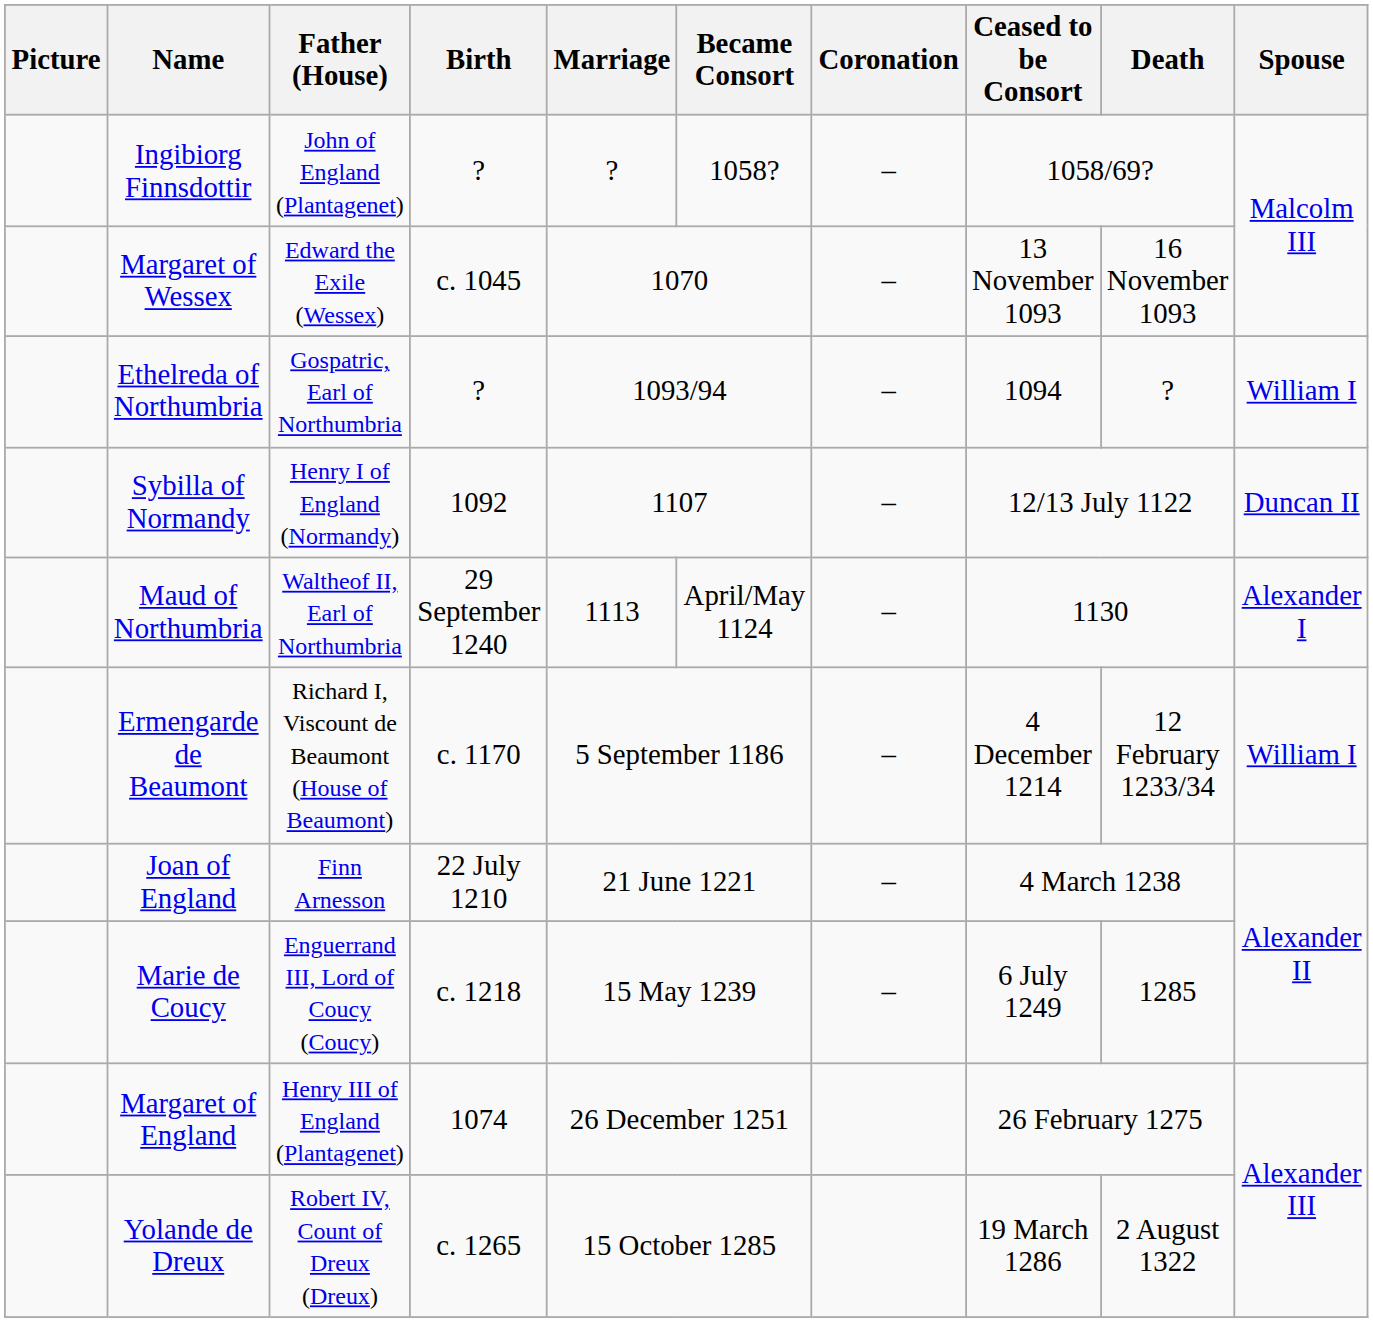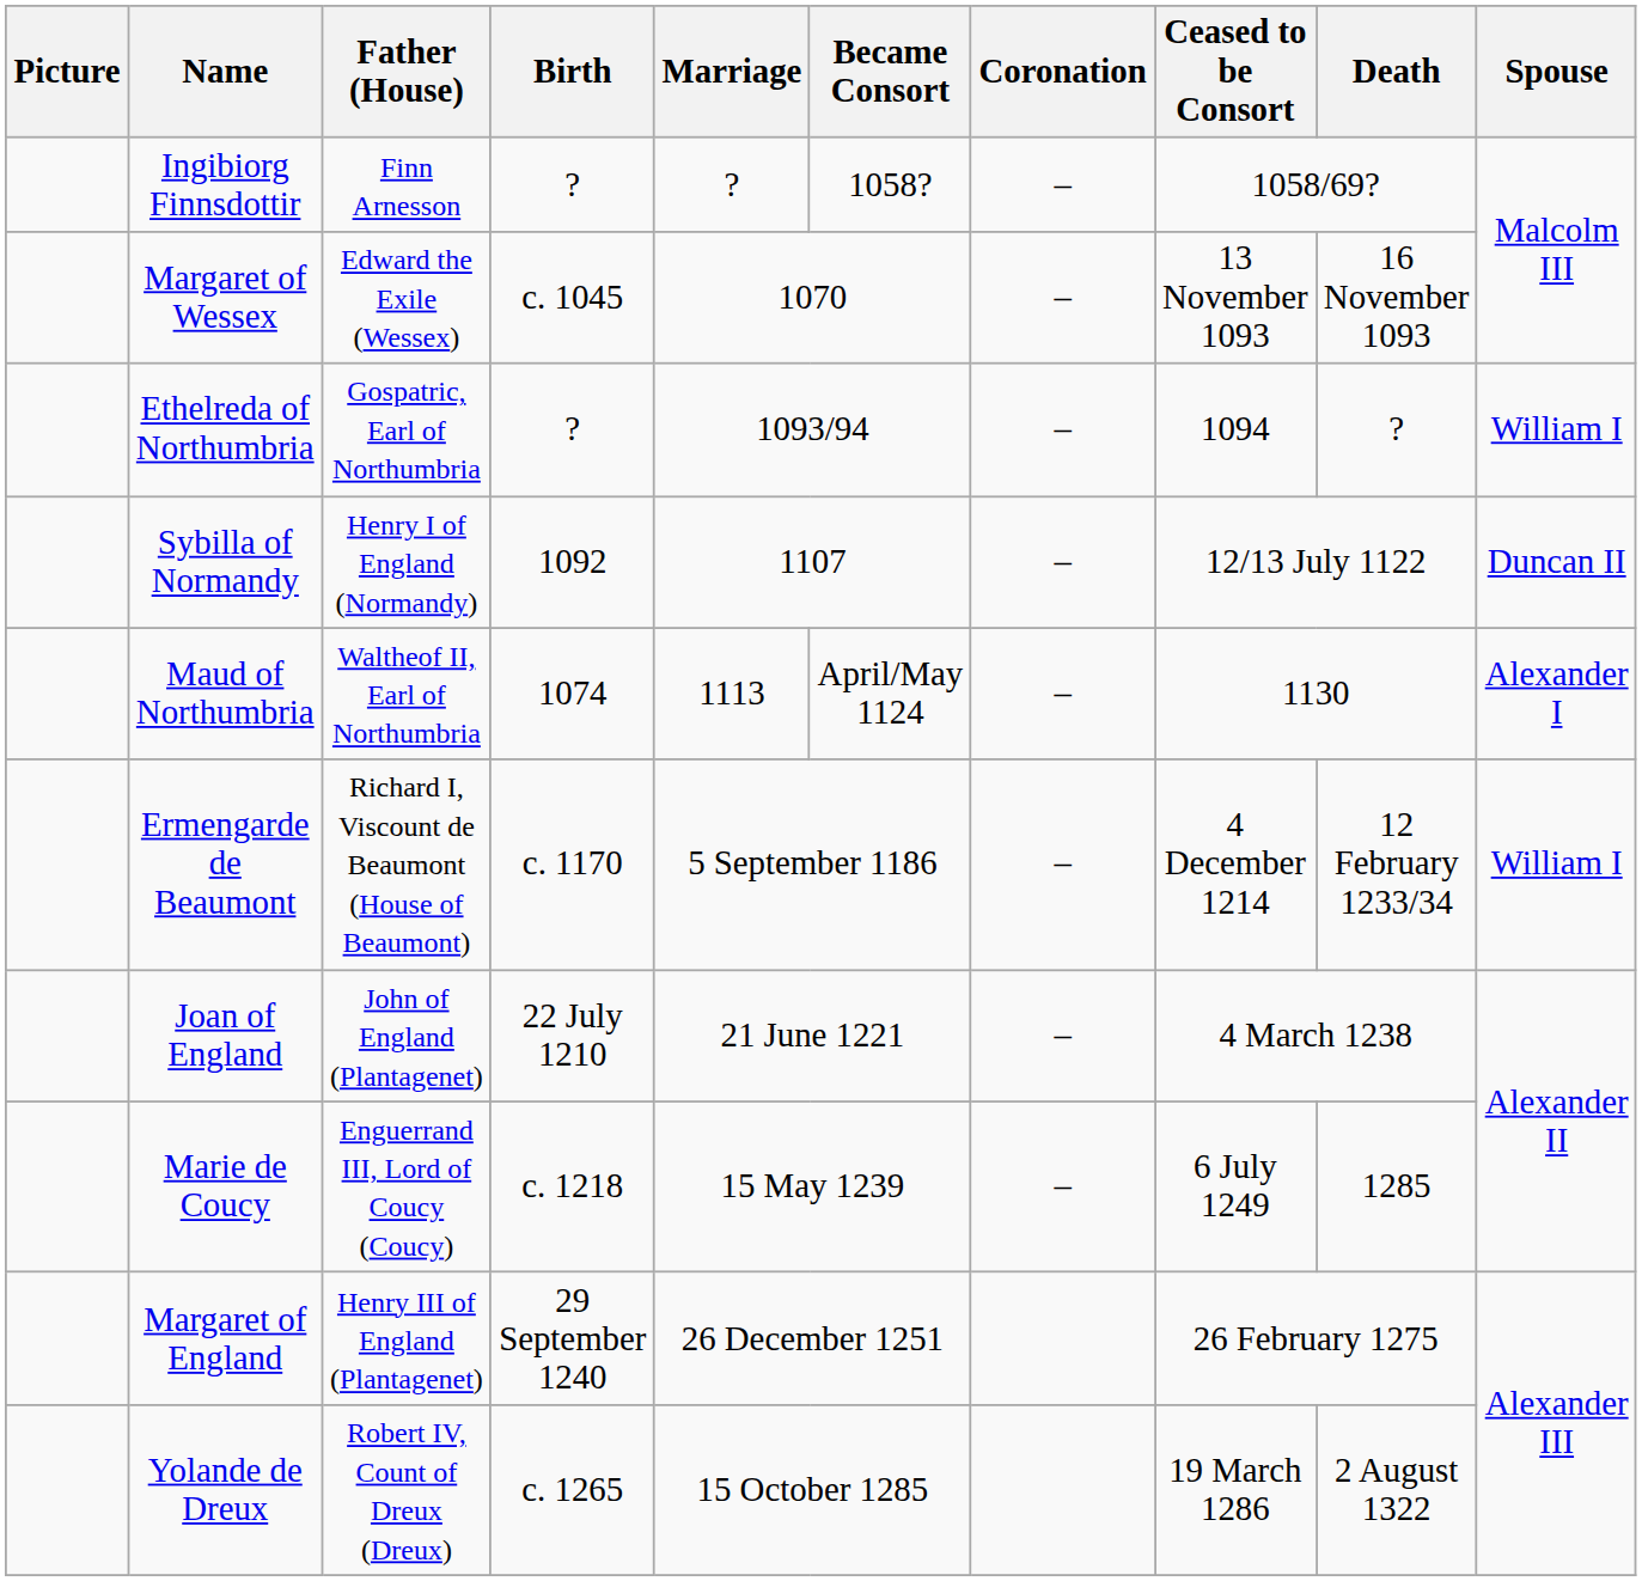 <table width=90% class="wikitable">
 <tr>
 <th width=9%>Picture</th>
 <th width=9%>Name</th>
 <th width=9%>Father (House)</th>
 <th width=9%>Birth</th>
 <th width=9%>Marriage</th>
 <th width=9%>Became Consort</th>
 <th width=9%>Coronation</th>
 <th width=9%>Ceased to be Consort</th>
 <th width=9%>Death</th>
 <th width=9%>Spouse</th>
 </tr>
 <tr>
 <td align="center"></td>
 <td align="center"><a href='#'>Ingibiorg Finnsdottir</a></td>
-<td align="center"><small><a href='#'>John of England</a><br>(<a href='#'>Plantagenet</a>)</small></td>
+<td align="center"><small><a href='#'>Finn Arnesson</a></small></td>
 <td align="center">?</td>
 <td align="center">?</td>
 <td align="center">1058?</td>
 <td align="center">–</td>
 <td align="center" colspan="2">1058/69?</td>
 <td align="center" rowspan="2"><a href='#'>Malcolm III</a></td>
 </tr>
 <tr>
 <td align="center"></td>
 <td align="center"><a href='#'>Margaret of Wessex</a></td>
 <td align="center"><small><a href='#'>Edward the Exile</a><br>(<a href='#'>Wessex</a>)</small></td>
 <td align="center">c. 1045</td>
 <td align="center" colspan="2">1070</td>
 <td align="center">–</td>
 <td align="center">13 November 1093</td>
 <td align="center">16 November 1093</td>
 </tr>
 <tr>
 <td align="center"></td>
 <td align="center"><a href='#'>Ethelreda of Northumbria</a></td>
 <td align="center"><small><a href='#'>Gospatric, Earl of Northumbria</a></small></td>
 <td align="center">?</td>
 <td align="center" colspan="2">1093/94</td>
 <td align="center">–</td>
 <td align="center">1094</td>
 <td align="center">?</td>
 <td align="center"><a href='#'>William I</a></td>
 </tr>
 <tr>
 <td align="center"></td>
 <td align="center"><a href='#'>Sybilla of Normandy</a></td>
 <td align="center"><small><a href='#'>Henry I of England</a><br>(<a href='#'>Normandy</a>)</small></td>
 <td align="center">1092</td>
 <td align="center" colspan="2">1107</td>
 <td align="center">–</td>
 <td align="center" colspan="2">12/13 July 1122</td>
 <td align="center"><a href='#'>Duncan II</a></td>
 </tr>
 <tr>
 <td align="center"></td>
 <td align="center"><a href='#'>Maud of Northumbria</a></td>
 <td align="center"><small><a href='#'>Waltheof II, Earl of Northumbria</a></small></td>
-<td align="center">29 September 1240</td>
+<td align="center">1074</td>
 <td align="center">1113</td>
 <td align="center">April/May 1124</td>
 <td align="center">–</td>
 <td align="center" colspan="2">1130</td>
 <td align="center"><a href='#'>Alexander I</a></td>
 </tr>
 <tr>
 <td align="center"></td>
 <td align="center"><a href='#'>Ermengarde de Beaumont</a></td>
 <td align="center"><small>Richard I, Viscount de Beaumont<br>(<a href='#'>House of Beaumont</a>)</small></td>
 <td align="center">c. 1170</td>
 <td align="center" colspan="2">5 September 1186</td>
 <td align="center">–</td>
 <td align="center">4 December 1214</td>
 <td align="center">12 February 1233/34</td>
 <td align="center"><a href='#'>William I</a></td>
 </tr>
 <tr>
 <td align="center"></td>
 <td align="center"><a href='#'>Joan of England</a></td>
-<td align="center"><small><a href='#'>Finn Arnesson</a></small></td>
+<td align="center"><small><a href='#'>John of England</a><br>(<a href='#'>Plantagenet</a>)</small></td>
 <td align="center">22 July 1210</td>
 <td align="center" colspan="2">21 June 1221</td>
 <td align="center">–</td>
 <td align="center" colspan="2">4 March 1238</td>
 <td align="center" rowspan="2"><a href='#'>Alexander II</a></td>
 </tr>
 <tr>
 <td align="center"></td>
 <td align="center"><a href='#'>Marie de Coucy</a></td>
 <td align="center"><small><a href='#'>Enguerrand III, Lord of Coucy</a><br>(<a href='#'>Coucy</a>)</small></td>
 <td align="center">c. 1218</td>
 <td align="center" colspan="2">15 May 1239</td>
 <td align="center">–</td>
 <td align="center">6 July 1249</td>
 <td align="center">1285</td>
 </tr>
 <tr>
 <td align="center"></td>
 <td align="center"><a href='#'>Margaret of England</a></td>
 <td align="center"><small><a href='#'>Henry III of England</a><br>(<a href='#'>Plantagenet</a>)</small></td>
-<td align="center">1074</td>
+<td align="center">29 September 1240</td>
 <td align="center" colspan="2">26 December 1251</td>
 <td align="center"></td>
 <td align="center" colspan="2">26 February 1275</td>
 <td align="center" rowspan="2"><a href='#'>Alexander III</a></td>
 </tr>
 <tr>
 <td align="center"></td>
 <td align="center"><a href='#'>Yolande de Dreux</a></td>
 <td align="center"><small><a href='#'>Robert IV, Count of Dreux</a><br>(<a href='#'>Dreux</a>)</small></td>
 <td align="center">c. 1265</td>
 <td align="center" colspan="2">15 October 1285</td>
 <td align="center"></td>
 <td align="center">19 March 1286</td>
 <td align="center">2 August 1322</td>
 </tr>
 </table>
